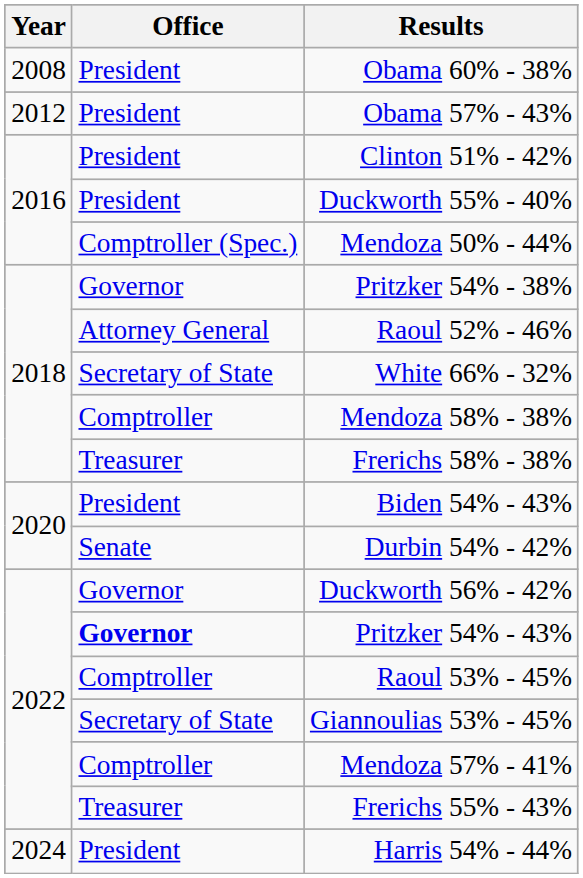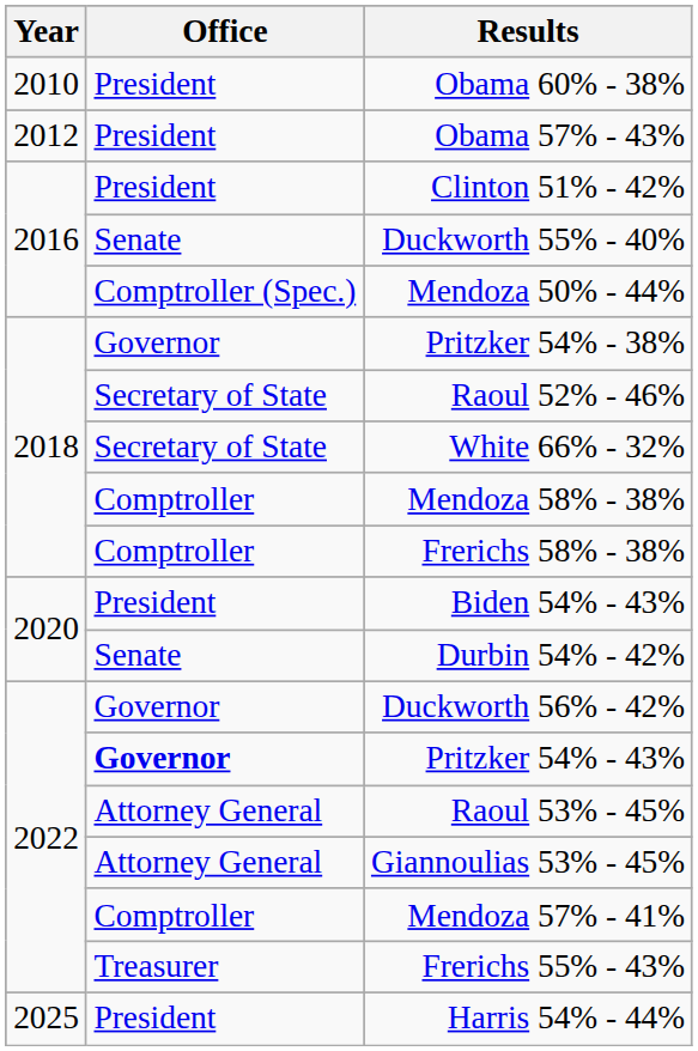 <table class=wikitable>
 <tr>
 <th>Year</th>
 <th>Office</th>
 <th>Results</th>
 </tr>
 <tr>
-<td>2008</td>
+<td>2010</td>
 <td><a href='#'>President</a></td>
 <td align="right" ><a href='#'>Obama</a> 60% - 38%</td>
 </tr>
 <tr>
 <td>2012</td>
 <td><a href='#'>President</a></td>
 <td align="right" ><a href='#'>Obama</a> 57% - 43%</td>
 </tr>
 <tr>
 <td rowspan=3>2016</td>
 <td><a href='#'>President</a></td>
 <td align="right" ><a href='#'>Clinton</a> 51% - 42%</td>
 </tr>
 <tr>
-<td><a href='#'>President</a></td>
+<td><a href='#'>Senate</a></td>
 <td align="right" ><a href='#'>Duckworth</a> 55% - 40%</td>
 </tr>
 <tr>
 <td><a href='#'>Comptroller (Spec.)</a></td>
 <td align="right" ><a href='#'>Mendoza</a> 50% - 44%</td>
 </tr>
 <tr>
 <td rowspan=5>2018</td>
 <td><a href='#'>Governor</a></td>
 <td align="right" ><a href='#'>Pritzker</a> 54% - 38%</td>
 </tr>
 <tr>
-<td><a href='#'>Attorney General</a></td>
+<td><a href='#'>Secretary of State</a></td>
 <td align="right" ><a href='#'>Raoul</a> 52% - 46%</td>
 </tr>
 <tr>
 <td><a href='#'>Secretary of State</a></td>
 <td align="right" ><a href='#'>White</a> 66% - 32%</td>
 </tr>
 <tr>
 <td><a href='#'>Comptroller</a></td>
 <td align="right" ><a href='#'>Mendoza</a> 58% - 38%</td>
 </tr>
 <tr>
-<td><a href='#'>Treasurer</a></td>
+<td><a href='#'>Comptroller</a></td>
 <td align="right" ><a href='#'>Frerichs</a> 58% - 38%</td>
 </tr>
 <tr>
 <td rowspan=2>2020</td>
 <td><a href='#'>President</a></td>
 <td align="right" ><a href='#'>Biden</a> 54% - 43%</td>
 </tr>
 <tr>
 <td><a href='#'>Senate</a></td>
 <td align="right" ><a href='#'>Durbin</a> 54% - 42%</td>
 </tr>
 <tr>
 <td rowspan=6>2022</td>
 <td><a href='#'>Governor</a></td>
 <td align="right" ><a href='#'>Duckworth</a> 56% - 42%</td>
 </tr>
 <tr>
 <td><strong><a href='#'>Governor</a></strong></td>
 <td align="right" ><a href='#'>Pritzker</a> 54% - 43%</td>
 </tr>
 <tr>
-<td><a href='#'>Comptroller</a></td>
+<td><a href='#'>Attorney General</a></td>
 <td align="right" ><a href='#'>Raoul</a> 53% - 45%</td>
 </tr>
 <tr>
-<td><a href='#'>Secretary of State</a></td>
+<td><a href='#'>Attorney General</a></td>
 <td align="right" ><a href='#'>Giannoulias</a> 53% - 45%</td>
 </tr>
 <tr>
 <td><a href='#'>Comptroller</a></td>
 <td align="right" ><a href='#'>Mendoza</a> 57% - 41%</td>
 </tr>
 <tr>
 <td><a href='#'>Treasurer</a></td>
 <td align="right" ><a href='#'>Frerichs</a> 55% - 43%</td>
 </tr>
 <tr>
-<td>2024</td>
+<td>2025</td>
 <td><a href='#'>President</a></td>
 <td align="right" ><a href='#'>Harris</a> 54% - 44%</td>
 </tr>
 </table>
